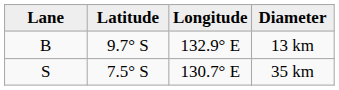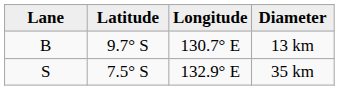 <table class="wikitable">
 <tr>
 <th width="25%" style="background:#eeeeee;">Lane</th>
 <th width="25%" style="background:#eeeeee;">Latitude</th>
 <th width="25%" style="background:#eeeeee;">Longitude</th>
 <th width="25%" style="background:#eeeeee;">Diameter</th>
 </tr>
 <tr>
 <td align="center">B</td>
 <td align="center">9.7° S</td>
-<td align="center">132.9° E</td>
+<td align="center">130.7° E</td>
 <td align="center">13 km</td>
 </tr>
 <tr>
 <td align="center">S</td>
 <td align="center">7.5° S</td>
-<td align="center">130.7° E</td>
+<td align="center">132.9° E</td>
 <td align="center">35 km</td>
 </tr>
 </table>
